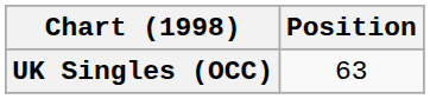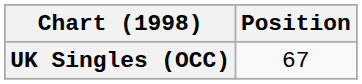 <table class="wikitable plainrowheaders" style="text-align:center">
 <tr>
 <th>Chart (1998)</th>
 <th>Position</th>
 </tr>
 <tr>
 <th scope="row">UK Singles (OCC)</th>
-<td>63</td>
+<td>67</td>
 </tr>
 </table>
